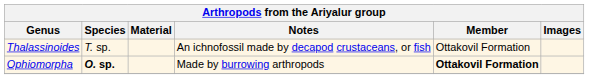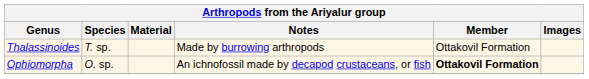 <table class="wikitable" align="center">
 <tr>
 <th colspan="6" align="center"><strong><a href='#'>Arthropods</a> from the Ariyalur group</strong></th>
 </tr>
 <tr>
 <th>Genus</th>
 <th>Species</th>
 <th>Material</th>
 <th>Notes</th>
 <th>Member</th>
 <th>Images</th>
 </tr>
 <tr style="background:#FEF6E4;">
 <td><em><a href='#'>Thalassinoides</a></em></td>
 <td><em>T.</em> sp.</td>
 <td></td>
-<td>An ichnofossil made by <a href='#'>decapod</a> <a href='#'>crustaceans</a>, or <a href='#'>fish</a></td>
+<td>Made by <a href='#'>burrowing</a> arthropods</td>
 <td>Ottakovil Formation</td>
 <td><br></td>
 </tr>
 <tr style="background:#FEF6E4">
 <td><em><a href='#'>Ophiomorpha</a></em></td>
-<td><strong><em>O.</em> sp.</strong></td>
+<td><em>O.</em> sp.</td>
 <td></td>
-<td>Made by <a href='#'>burrowing</a> arthropods</td>
+<td>An ichnofossil made by <a href='#'>decapod</a> <a href='#'>crustaceans</a>, or <a href='#'>fish</a></td>
 <td><strong>Ottakovil Formation</strong></td>
 <td><br></td>
 </tr>
 <tr>
 </tr>
 </table>
